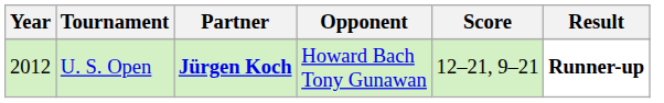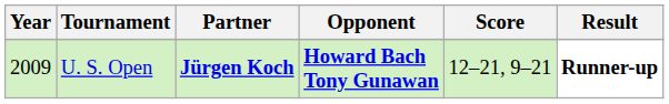 <table class="sortable wikitable" style="font-size: 90%;">
 <tr>
 <th>Year</th>
 <th>Tournament</th>
 <th>Partner</th>
 <th>Opponent</th>
 <th>Score</th>
 <th>Result</th>
 </tr>
 <tr>
 </tr>
 <tr style="background:#D4F1C5">
-<td align="center">2012</td>
+<td align="center">2009</td>
 <td align="left"><a href='#'>U. S. Open</a></td>
 <td align="left"><strong> <a href='#'>Jürgen Koch</a></strong></td>
-<td align="left"> <a href='#'>Howard Bach</a><br> <a href='#'>Tony Gunawan</a></td>
+<td align="left"><strong> <a href='#'>Howard Bach</a><br> <a href='#'>Tony Gunawan</a></strong></td>
 <td align="left">12–21, 9–21</td>
 <td style="text-align:left; background:white"> <strong>Runner-up</strong></td>
 </tr>
 </table>
